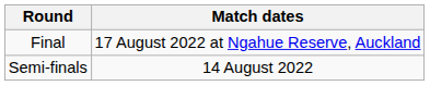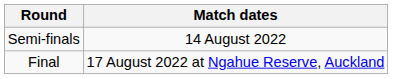 <table class="wikitable" style="text-align:center">
 <tr>
 <th>Round</th>
 <th>Match dates</th>
 </tr>
 <tr>
+<td>Semi-finals</td>
+<td>14 August 2022</td>
+</tr>
+<tr>
 <td>Final</td>
 <td>17 August 2022 at <a href='#'>Ngahue Reserve</a>, <a href='#'>Auckland</a></td>
 </tr>
-<tr>
-<td>Semi-finals</td>
-<td>14 August 2022</td>
-</tr>
 </table>
